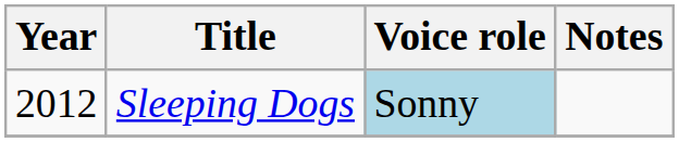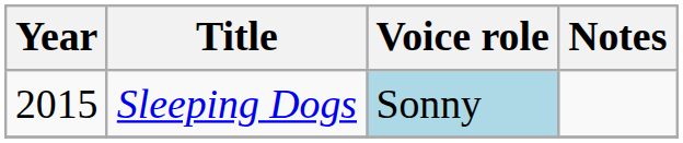 <table class="wikitable sortable">
 <tr>
 <th>Year</th>
 <th>Title</th>
 <th>Voice role</th>
 <th>Notes</th>
 </tr>
 <tr>
-<td>2012</td>
+<td>2015</td>
 <td><em><a href='#'>Sleeping Dogs</a></em></td>
 <td style="background: lightblue;">Sonny</td>
 <td></td>
 </tr>
 <tr>
 </tr>
 </table>
